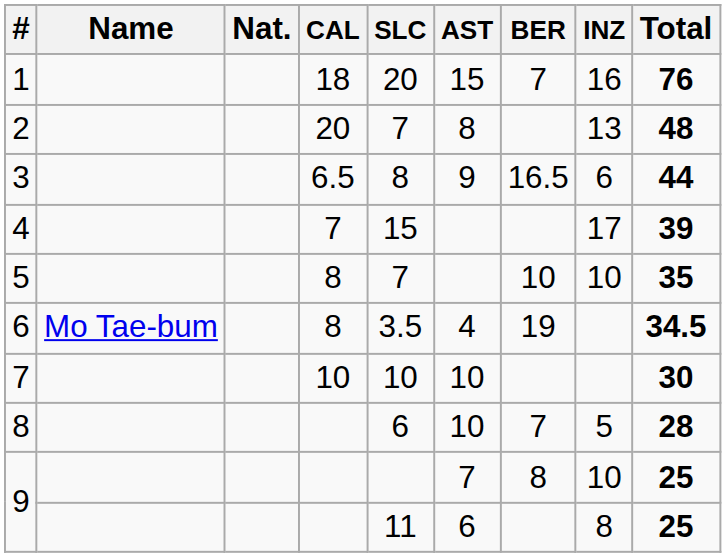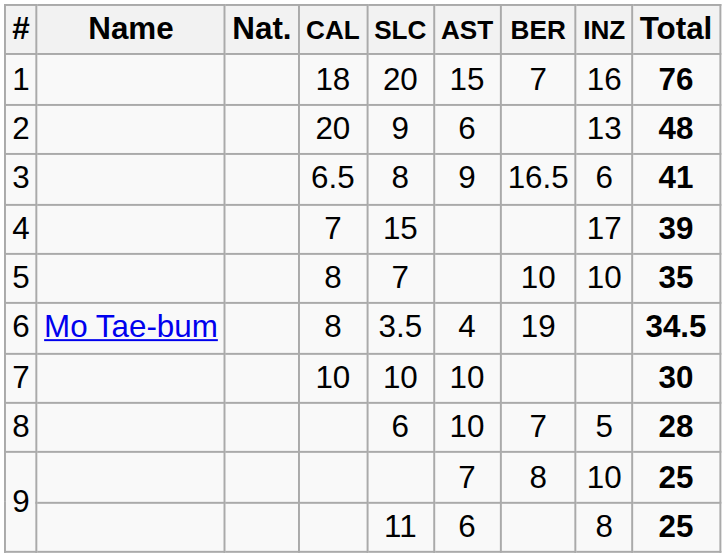 <table class="wikitable sortable" style="text-align:center;">
 <tr>
 <th>#</th>
 <th>Name</th>
 <th>Nat.</th>
 <th><small>CAL</small></th>
 <th><small>SLC</small></th>
 <th><small>AST</small></th>
 <th><small>BER</small></th>
 <th><small>INZ</small></th>
 <th>Total</th>
 </tr>
 <tr>
 <td>1</td>
 <td align=left></td>
 <td></td>
 <td>18</td>
 <td>20</td>
 <td>15</td>
 <td>7</td>
 <td>16</td>
 <td><strong>76</strong></td>
 </tr>
 <tr>
 <td>2</td>
 <td align=left></td>
 <td></td>
 <td>20</td>
-<td>7</td>
-<td>8</td>
+<td>9</td>
+<td>6</td>
 <td></td>
 <td>13</td>
 <td><strong>48</strong></td>
 </tr>
 <tr>
 <td>3</td>
 <td align=left></td>
 <td></td>
 <td>6.5</td>
 <td>8</td>
 <td>9</td>
 <td>16.5</td>
 <td>6</td>
-<td><strong>44</strong></td>
+<td><strong>41</strong></td>
 </tr>
 <tr>
 <td>4</td>
 <td align=left></td>
 <td></td>
 <td>7</td>
 <td>15</td>
 <td></td>
 <td></td>
 <td>17</td>
 <td><strong>39</strong></td>
 </tr>
 <tr>
 <td>5</td>
 <td align=left></td>
 <td></td>
 <td>8</td>
 <td>7</td>
 <td></td>
 <td>10</td>
 <td>10</td>
 <td><strong>35</strong></td>
 </tr>
 <tr>
 <td>6</td>
 <td align=left><a href='#'>Mo Tae-bum</a></td>
 <td></td>
 <td>8</td>
 <td>3.5</td>
 <td>4</td>
 <td>19</td>
 <td></td>
 <td><strong>34.5 </strong></td>
 </tr>
 <tr>
 <td>7</td>
 <td align=left></td>
 <td></td>
 <td>10</td>
 <td>10</td>
 <td>10</td>
 <td></td>
 <td></td>
 <td><strong>30</strong></td>
 </tr>
 <tr>
 <td>8</td>
 <td align=left></td>
 <td></td>
 <td></td>
 <td>6</td>
 <td>10</td>
 <td>7</td>
 <td>5</td>
 <td><strong>28</strong></td>
 </tr>
 <tr>
 <td rowspan=2>9</td>
 <td align=left></td>
 <td></td>
 <td></td>
 <td></td>
 <td>7</td>
 <td>8</td>
 <td>10</td>
 <td><strong>25</strong></td>
 </tr>
 <tr>
 <td align=left></td>
 <td></td>
 <td></td>
 <td>11</td>
 <td>6</td>
 <td></td>
 <td>8</td>
 <td><strong>25</strong></td>
 </tr>
 </table>
